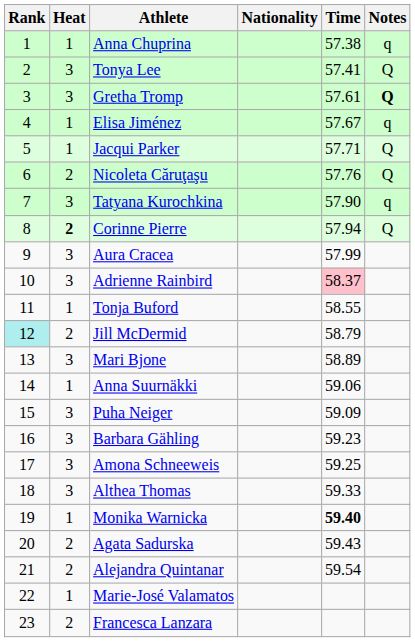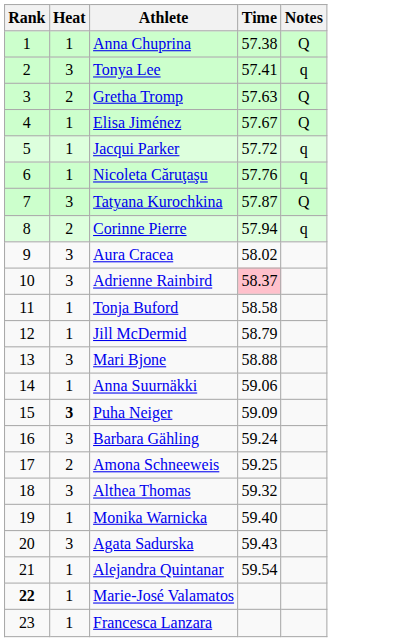 <table class="wikitable sortable" style="text-align:center;font-size:95%">
 <tr>
 <th>Rank</th>
 <th>Heat</th>
 <th>Athlete</th>
-<th>Nationality</th>
 <th>Time</th>
 <th>Notes</th>
 </tr>
 <tr bgcolor=ccffcc>
 <td>1</td>
 <td>1</td>
 <td align="left"><a href='#'>Anna Chuprina</a></td>
-<td align=left></td>
 <td>57.38</td>
-<td>q</td>
+<td>Q</td>
 </tr>
 <tr bgcolor=ccffcc>
 <td>2</td>
 <td>3</td>
 <td align="left"><a href='#'>Tonya Lee</a></td>
-<td align=left></td>
 <td>57.41</td>
-<td>Q</td>
+<td>q</td>
 </tr>
 <tr bgcolor=ccffcc>
 <td>3</td>
-<td>3</td>
+<td>2</td>
 <td align="left"><a href='#'>Gretha Tromp</a></td>
-<td align=left></td>
-<td>57.61</td>
-<td><strong>Q</strong></td>
+<td>57.63</td>
+<td>Q</td>
 </tr>
 <tr bgcolor=ccffcc>
 <td>4</td>
 <td>1</td>
 <td align="left"><a href='#'>Elisa Jiménez</a></td>
-<td align=left></td>
 <td>57.67</td>
-<td>q</td>
+<td>Q</td>
 </tr>
 <tr bgcolor=ddffdd>
 <td>5</td>
 <td>1</td>
 <td align="left"><a href='#'>Jacqui Parker</a></td>
-<td align=left></td>
-<td>57.71</td>
-<td>Q</td>
+<td>57.72</td>
+<td>q</td>
 </tr>
 <tr bgcolor=ccffcc>
 <td>6</td>
-<td>2</td>
+<td>1</td>
 <td align="left"><a href='#'>Nicoleta Căruţaşu</a></td>
-<td align=left></td>
 <td>57.76</td>
-<td>Q</td>
+<td>q</td>
 </tr>
 <tr bgcolor=ccffcc>
 <td>7</td>
 <td>3</td>
 <td align="left"><a href='#'>Tatyana Kurochkina</a></td>
-<td align=left></td>
-<td>57.90</td>
-<td>q</td>
+<td>57.87</td>
+<td>Q</td>
 </tr>
 <tr bgcolor=ddffdd>
 <td>8</td>
-<td><strong>2</strong></td>
+<td>2</td>
 <td align="left"><a href='#'>Corinne Pierre</a></td>
-<td align=left></td>
 <td>57.94</td>
-<td>Q</td>
+<td>q</td>
 </tr>
 <tr>
 <td>9</td>
 <td>3</td>
 <td align="left"><a href='#'>Aura Cracea</a></td>
-<td align=left></td>
-<td>57.99</td>
+<td>58.02</td>
 <td></td>
 </tr>
 <tr>
 <td>10</td>
 <td>3</td>
 <td align="left"><a href='#'>Adrienne Rainbird</a></td>
-<td align=left></td>
 <td style="background: pink;">58.37</td>
 <td></td>
 </tr>
 <tr>
 <td>11</td>
 <td>1</td>
 <td align="left"><a href='#'>Tonja Buford</a></td>
-<td align=left></td>
-<td>58.55</td>
+<td>58.58</td>
 <td></td>
 </tr>
 <tr>
-<td style="background: paleturquoise;">12</td>
-<td>2</td>
+<td>12</td>
+<td>1</td>
 <td align="left"><a href='#'>Jill McDermid</a></td>
-<td align=left></td>
 <td>58.79</td>
 <td></td>
 </tr>
 <tr>
 <td>13</td>
 <td>3</td>
 <td align="left"><a href='#'>Mari Bjone</a></td>
-<td align=left></td>
-<td>58.89</td>
+<td>58.88</td>
 <td></td>
 </tr>
 <tr>
 <td>14</td>
 <td>1</td>
 <td align="left"><a href='#'>Anna Suurnäkki</a></td>
-<td align=left></td>
 <td>59.06</td>
 <td></td>
 </tr>
 <tr>
 <td>15</td>
-<td>3</td>
+<td><strong>3</strong></td>
 <td align="left"><a href='#'>Puha Neiger</a></td>
-<td align=left></td>
 <td>59.09</td>
 <td></td>
 </tr>
 <tr>
 <td>16</td>
 <td>3</td>
 <td align="left"><a href='#'>Barbara Gähling</a></td>
-<td align=left></td>
-<td>59.23</td>
+<td>59.24</td>
 <td></td>
 </tr>
 <tr>
 <td>17</td>
-<td>3</td>
+<td>2</td>
 <td align="left"><a href='#'>Amona Schneeweis</a></td>
-<td align=left></td>
 <td>59.25</td>
 <td></td>
 </tr>
 <tr>
 <td>18</td>
 <td>3</td>
 <td align="left"><a href='#'>Althea Thomas</a></td>
-<td align=left></td>
-<td>59.33</td>
+<td>59.32</td>
 <td></td>
 </tr>
 <tr>
 <td>19</td>
 <td>1</td>
 <td align="left"><a href='#'>Monika Warnicka</a></td>
-<td align=left></td>
-<td><strong>59.40</strong></td>
+<td>59.40</td>
 <td></td>
 </tr>
 <tr>
 <td>20</td>
-<td>2</td>
+<td>3</td>
 <td align="left"><a href='#'>Agata Sadurska</a></td>
-<td align=left></td>
 <td>59.43</td>
 <td></td>
 </tr>
 <tr>
 <td>21</td>
-<td>2</td>
+<td>1</td>
 <td align="left"><a href='#'>Alejandra Quintanar</a></td>
-<td align=left></td>
 <td>59.54</td>
 <td></td>
 </tr>
 <tr>
-<td>22</td>
+<td><strong>22</strong></td>
 <td>1</td>
 <td align="left"><a href='#'>Marie-José Valamatos</a></td>
-<td align=left></td>
 <td></td>
 <td></td>
 </tr>
 <tr>
 <td>23</td>
-<td>2</td>
+<td>1</td>
 <td align="left"><a href='#'>Francesca Lanzara</a></td>
-<td align=left></td>
 <td></td>
 <td></td>
 </tr>
 </table>
